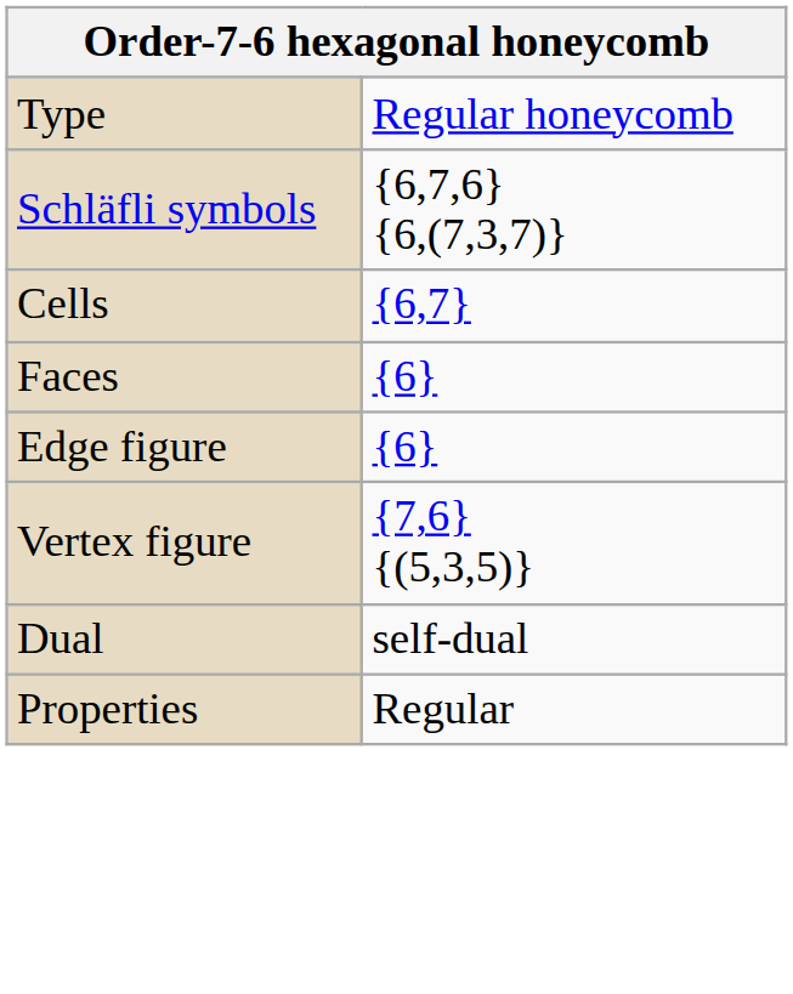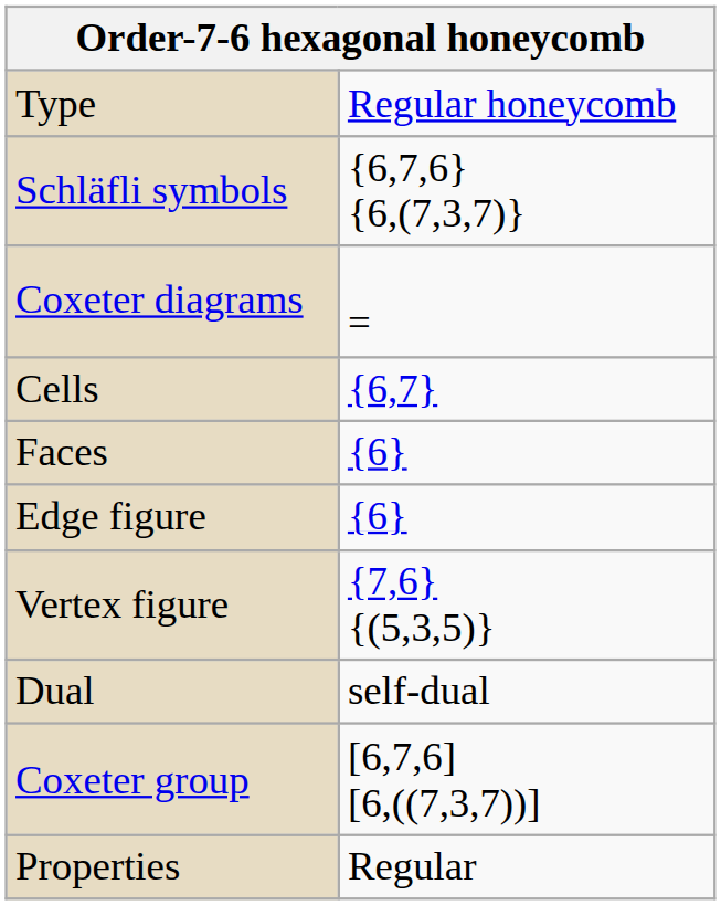 <table class="wikitable" align="right" style="margin-left:10px" width=280>
 <tr>
 <th bgcolor=#e7dcc3 colspan=2>Order-7-6 hexagonal honeycomb</th>
 </tr>
 <tr>
 <td bgcolor=#e7dcc3>Type</td>
 <td><a href='#'>Regular honeycomb</a></td>
 </tr>
 <tr>
 <td bgcolor=#e7dcc3><a href='#'>Schläfli symbols</a></td>
 <td>{6,7,6}<br>{6,(7,3,7)}</td>
+</tr>
+<tr>
+<td bgcolor=#e7dcc3><a href='#'>Coxeter diagrams</a></td>
+<td><br> = </td>
 </tr>
 <tr>
 <td bgcolor=#e7dcc3>Cells</td>
 <td><a href='#'>{6,7}</a> </td>
 </tr>
 <tr>
 <td bgcolor=#e7dcc3>Faces</td>
 <td><a href='#'>{6}</a></td>
 </tr>
 <tr>
 <td bgcolor=#e7dcc3>Edge figure</td>
 <td><a href='#'>{6}</a></td>
 </tr>
 <tr>
 <td bgcolor=#e7dcc3>Vertex figure</td>
 <td><a href='#'>{7,6}</a> <br>{(5,3,5)} </td>
 </tr>
 <tr>
 <td bgcolor=#e7dcc3>Dual</td>
 <td>self-dual</td>
 </tr>
 <tr>
+<td bgcolor=#e7dcc3><a href='#'>Coxeter group</a></td>
+<td>[6,7,6]<br>[6,((7,3,7))]</td>
+</tr>
+<tr>
 <td bgcolor=#e7dcc3>Properties</td>
 <td>Regular</td>
 </tr>
 </table>
